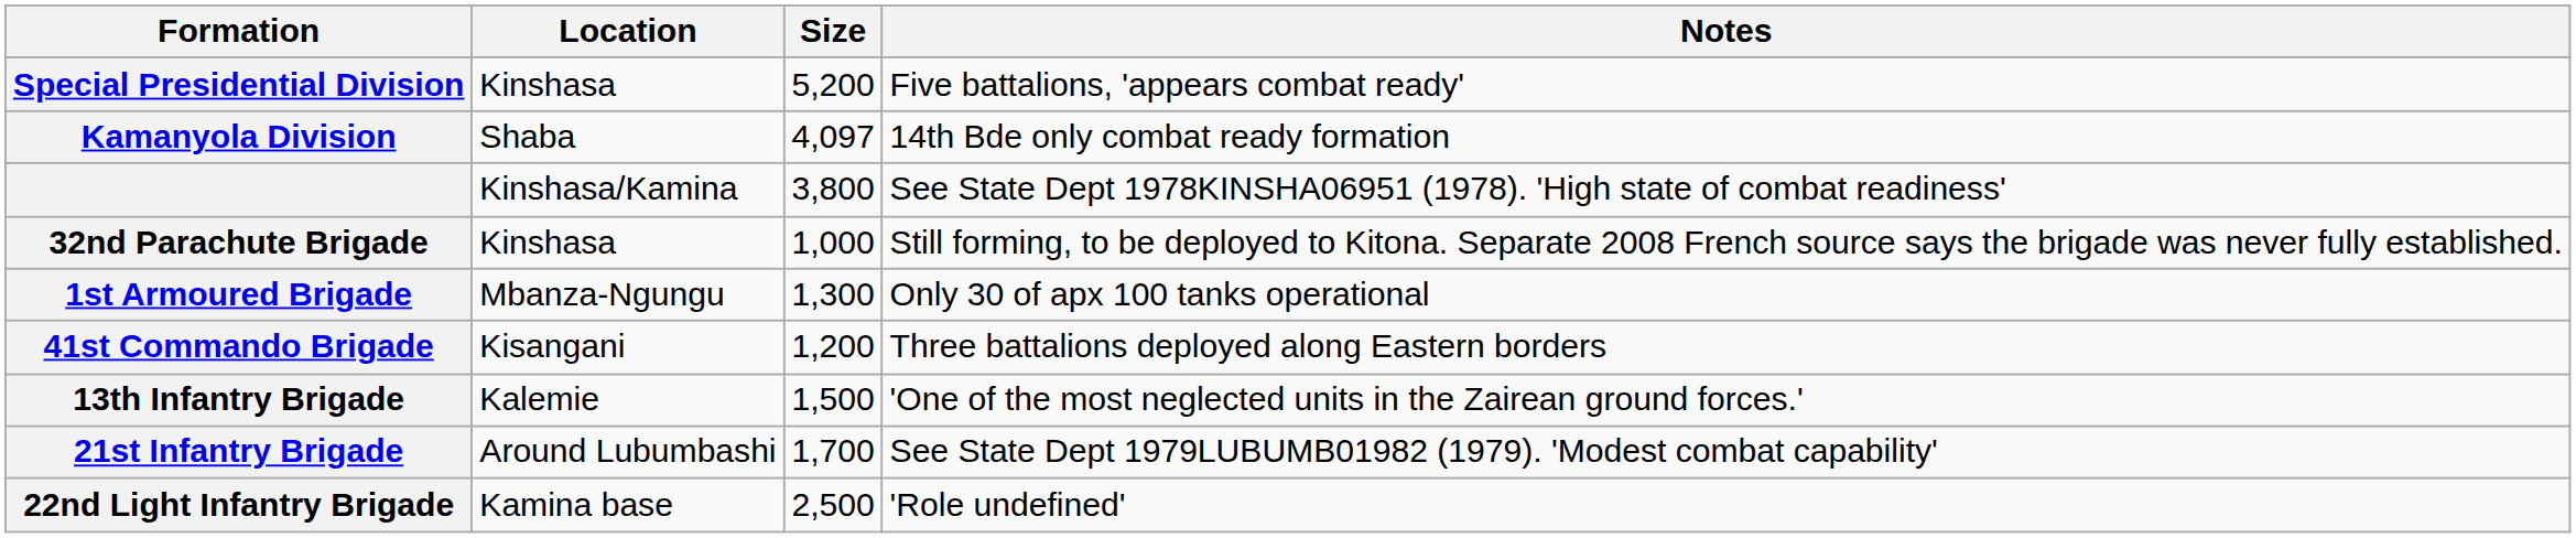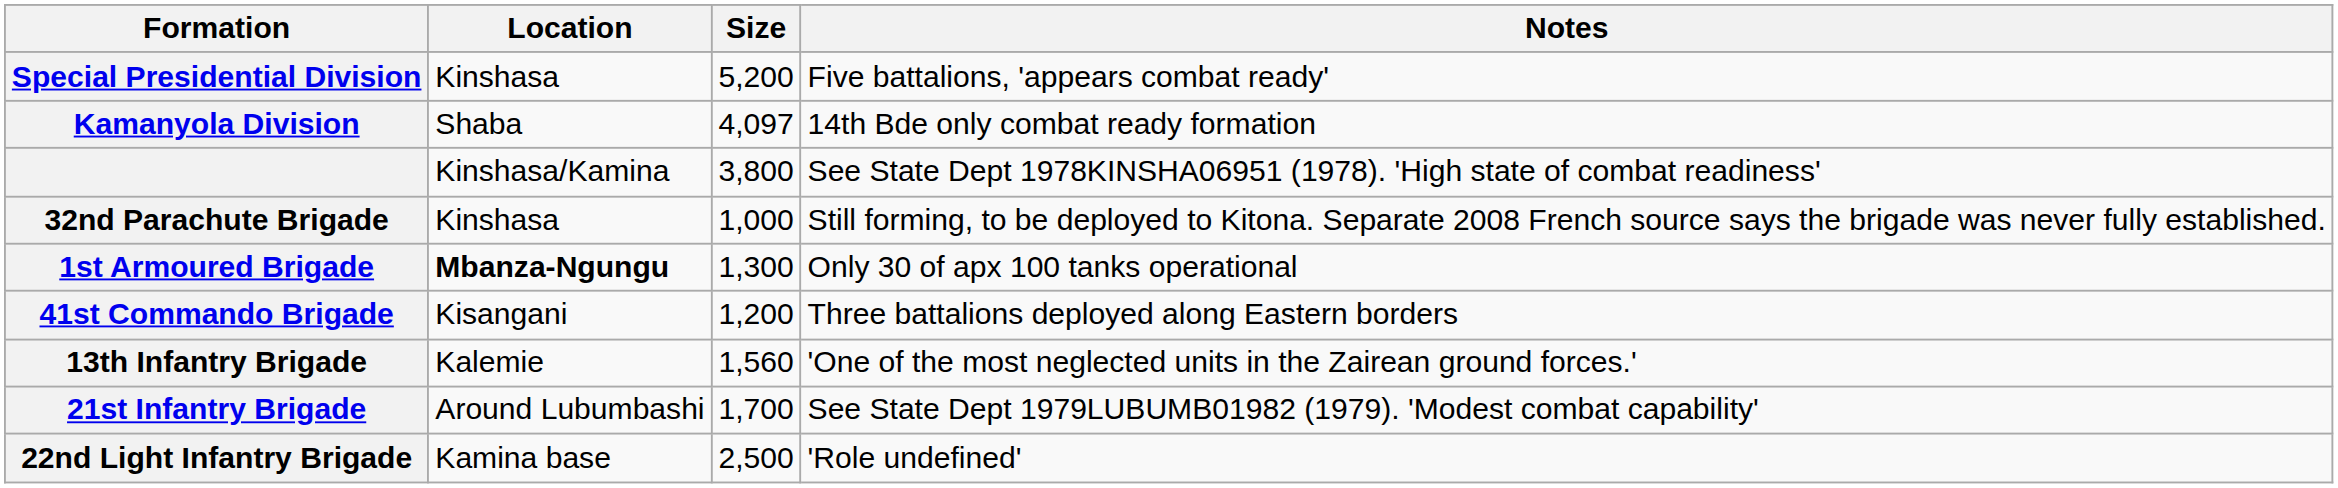 <table class="wikitable">
 <tr>
 <th>Formation</th>
 <th>Location</th>
 <th>Size</th>
 <th>Notes</th>
 </tr>
 <tr>
 <th><a href='#'>Special Presidential Division</a></th>
 <td>Kinshasa</td>
 <td>5,200</td>
 <td>Five battalions, 'appears combat ready'</td>
 </tr>
 <tr>
 <th><a href='#'>Kamanyola Division</a></th>
 <td>Shaba</td>
 <td>4,097</td>
 <td>14th Bde only combat ready formation</td>
 </tr>
 <tr>
 <th></th>
 <td>Kinshasa/Kamina</td>
 <td>3,800</td>
 <td>See State Dept 1978KINSHA06951 (1978). 'High state of combat readiness'</td>
 </tr>
 <tr>
 <th>32nd Parachute Brigade</th>
 <td>Kinshasa</td>
 <td>1,000</td>
 <td>Still forming, to be deployed to Kitona. Separate 2008 French source says the brigade was never fully established.</td>
 </tr>
 <tr>
 <th><a href='#'>1st Armoured Brigade</a></th>
-<td>Mbanza-Ngungu</td>
+<td><strong>Mbanza-Ngungu</strong></td>
 <td>1,300</td>
 <td>Only 30 of apx 100 tanks operational</td>
 </tr>
 <tr>
 <th><a href='#'>41st Commando Brigade</a></th>
 <td>Kisangani</td>
 <td>1,200</td>
 <td>Three battalions deployed along Eastern borders</td>
 </tr>
 <tr>
 <th>13th Infantry Brigade</th>
 <td>Kalemie</td>
-<td>1,500</td>
+<td>1,560</td>
 <td>'One of the most neglected units in the Zairean ground forces.'</td>
 </tr>
 <tr>
 <th><a href='#'>21st Infantry Brigade</a></th>
 <td>Around Lubumbashi</td>
 <td>1,700</td>
 <td>See State Dept 1979LUBUMB01982 (1979). 'Modest combat capability'</td>
 </tr>
 <tr>
 <th>22nd Light Infantry Brigade</th>
 <td>Kamina base</td>
 <td>2,500</td>
 <td>'Role undefined'</td>
 </tr>
 </table>
